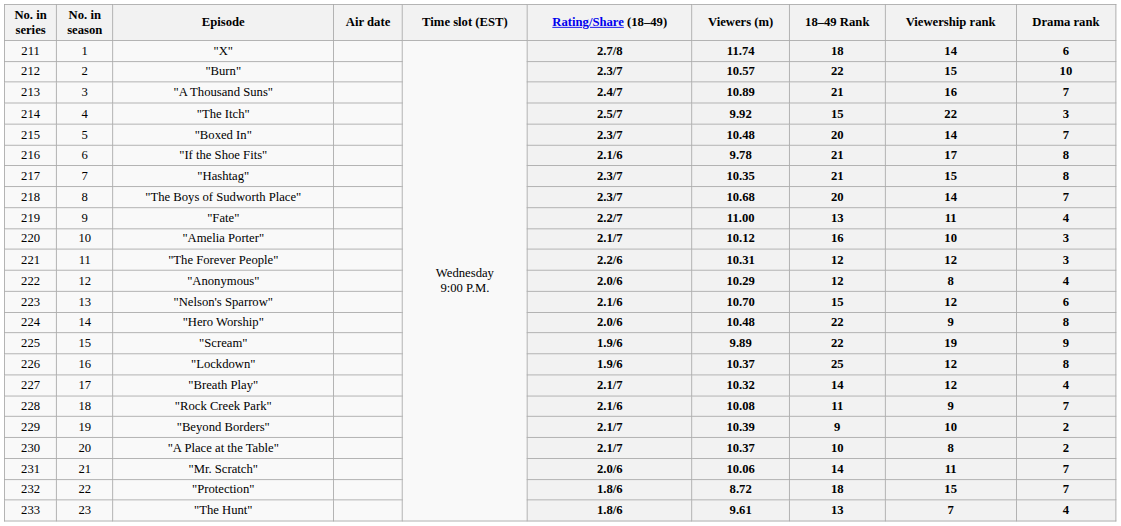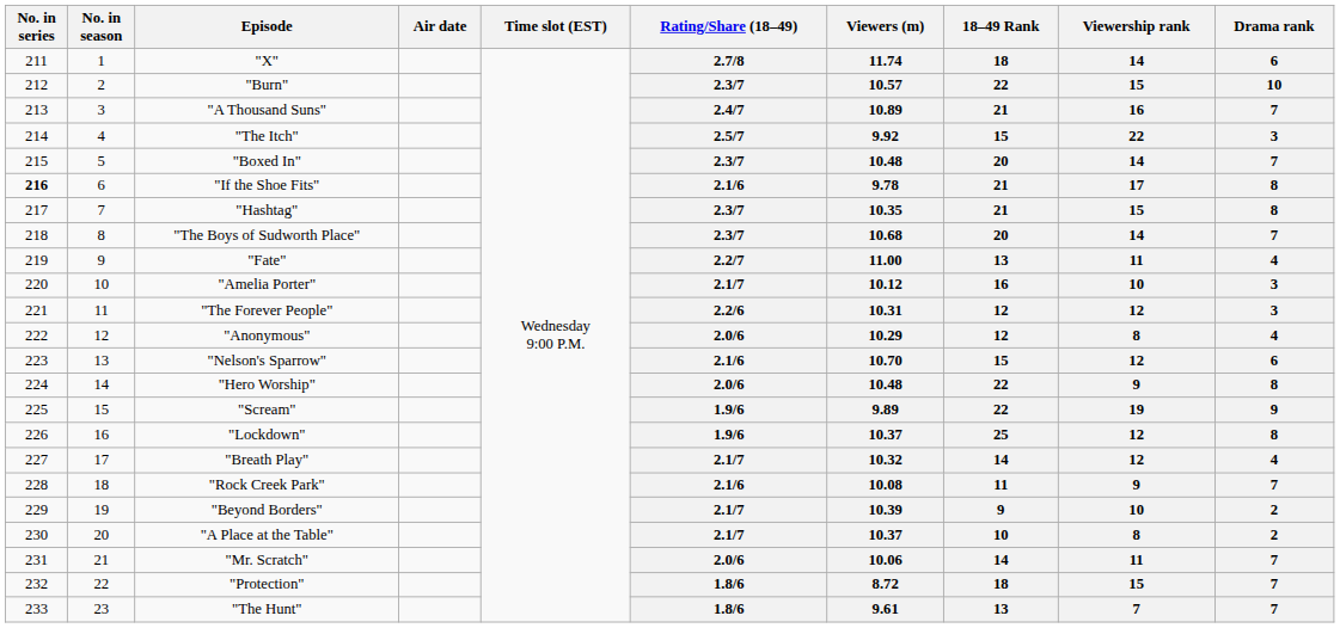 <table class="wikitable" style="font-size:90%; text-align:center; width: 100%; margin-left: auto; margin-right: auto;">
 <tr>
 <th>No. in<br>series</th>
 <th>No. in<br>season</th>
 <th>Episode</th>
 <th>Air date</th>
 <th>Time slot (EST)</th>
 <th><a href='#'>Rating/Share</a> (18–49)</th>
 <th>Viewers (m)</th>
 <th>18–49 Rank</th>
 <th>Viewership rank</th>
 <th>Drama rank</th>
 </tr>
 <tr>
 <td style="text-align:center">211</td>
 <td style="text-align:center">1</td>
 <td>"X"</td>
 <td></td>
 <td style="text-align:center" rowspan=23>Wednesday<br>9:00 P.M.</td>
 <th>2.7/8</th>
 <th>11.74</th>
 <th>18</th>
 <th>14</th>
 <th>6</th>
 </tr>
 <tr>
 <td style="text-align:center">212</td>
 <td style="text-align:center">2</td>
 <td>"Burn"</td>
 <td></td>
 <th>2.3/7</th>
 <th>10.57</th>
 <th>22</th>
 <th>15</th>
 <th>10</th>
 </tr>
 <tr>
 <td style="text-align:center">213</td>
 <td style="text-align:center">3</td>
 <td>"A Thousand Suns"</td>
 <td></td>
 <th>2.4/7</th>
 <th>10.89</th>
 <th>21</th>
 <th>16</th>
 <th>7</th>
 </tr>
 <tr>
 <td style="text-align:center">214</td>
 <td style="text-align:center">4</td>
 <td>"The Itch"</td>
 <td></td>
 <th>2.5/7</th>
 <th>9.92</th>
 <th>15</th>
 <th>22</th>
 <th>3</th>
 </tr>
 <tr>
 <td style="text-align:center">215</td>
 <td style="text-align:center">5</td>
 <td>"Boxed In"</td>
 <td></td>
 <th>2.3/7</th>
 <th>10.48</th>
 <th>20</th>
 <th>14</th>
 <th>7</th>
 </tr>
 <tr>
-<td style="text-align:center">216</td>
+<td style="text-align:center"><strong>216</strong></td>
 <td style="text-align:center">6</td>
 <td>"If the Shoe Fits"</td>
 <td></td>
 <th>2.1/6</th>
 <th>9.78</th>
 <th>21</th>
 <th>17</th>
 <th>8</th>
 </tr>
 <tr>
 <td style="text-align:center">217</td>
 <td style="text-align:center">7</td>
 <td>"Hashtag"</td>
 <td></td>
 <th>2.3/7</th>
 <th>10.35</th>
 <th>21</th>
 <th>15</th>
 <th>8</th>
 </tr>
 <tr>
 <td style="text-align:center">218</td>
 <td style="text-align:center">8</td>
 <td>"The Boys of Sudworth Place"</td>
 <td></td>
 <th>2.3/7</th>
 <th>10.68</th>
 <th>20</th>
 <th>14</th>
 <th>7</th>
 </tr>
 <tr>
 <td style="text-align:center">219</td>
 <td style="text-align:center">9</td>
 <td>"Fate"</td>
 <td></td>
 <th>2.2/7</th>
 <th>11.00</th>
 <th>13</th>
 <th>11</th>
 <th>4</th>
 </tr>
 <tr>
 <td style="text-align:center">220</td>
 <td style="text-align:center">10</td>
 <td>"Amelia Porter"</td>
 <td></td>
 <th>2.1/7</th>
 <th>10.12</th>
 <th>16</th>
 <th>10</th>
 <th>3</th>
 </tr>
 <tr>
 <td style="text-align:center">221</td>
 <td style="text-align:center">11</td>
 <td>"The Forever People"</td>
 <td></td>
 <th>2.2/6</th>
 <th>10.31</th>
 <th>12</th>
 <th>12</th>
 <th>3</th>
 </tr>
 <tr>
 <td style="text-align:center">222</td>
 <td style="text-align:center">12</td>
 <td>"Anonymous"</td>
 <td></td>
 <th>2.0/6</th>
 <th>10.29</th>
 <th>12</th>
 <th>8</th>
 <th>4</th>
 </tr>
 <tr>
 <td style="text-align:center">223</td>
 <td style="text-align:center">13</td>
 <td>"Nelson's Sparrow"</td>
 <td></td>
 <th>2.1/6</th>
 <th>10.70</th>
 <th>15</th>
 <th>12</th>
 <th>6</th>
 </tr>
 <tr>
 <td style="text-align:center">224</td>
 <td style="text-align:center">14</td>
 <td>"Hero Worship"</td>
 <td></td>
 <th>2.0/6</th>
 <th>10.48</th>
 <th>22</th>
 <th>9</th>
 <th>8</th>
 </tr>
 <tr>
 <td style="text-align:center">225</td>
 <td style="text-align:center">15</td>
 <td>"Scream"</td>
 <td></td>
 <th>1.9/6</th>
 <th>9.89</th>
 <th>22</th>
 <th>19</th>
 <th>9</th>
 </tr>
 <tr>
 <td style="text-align:center">226</td>
 <td style="text-align:center">16</td>
 <td>"Lockdown"</td>
 <td></td>
 <th>1.9/6</th>
 <th>10.37</th>
 <th>25</th>
 <th>12</th>
 <th>8</th>
 </tr>
 <tr>
 <td style="text-align:center">227</td>
 <td style="text-align:center">17</td>
 <td>"Breath Play"</td>
 <td></td>
 <th>2.1/7</th>
 <th>10.32</th>
 <th>14</th>
 <th>12</th>
 <th>4</th>
 </tr>
 <tr>
 <td style="text-align:center">228</td>
 <td style="text-align:center">18</td>
 <td>"Rock Creek Park"</td>
 <td></td>
 <th>2.1/6</th>
 <th>10.08</th>
 <th>11</th>
 <th>9</th>
 <th>7</th>
 </tr>
 <tr>
 <td style="text-align:center">229</td>
 <td style="text-align:center">19</td>
 <td>"Beyond Borders"</td>
 <td></td>
 <th>2.1/7</th>
 <th>10.39</th>
 <th>9</th>
 <th>10</th>
 <th>2</th>
 </tr>
 <tr>
 <td style="text-align:center">230</td>
 <td style="text-align:center">20</td>
 <td>"A Place at the Table"</td>
 <td></td>
 <th>2.1/7</th>
 <th>10.37</th>
 <th>10</th>
 <th>8</th>
 <th>2</th>
 </tr>
 <tr>
 <td style="text-align:center">231</td>
 <td style="text-align:center">21</td>
 <td>"Mr. Scratch"</td>
 <td></td>
 <th>2.0/6</th>
 <th>10.06</th>
 <th>14</th>
 <th>11</th>
 <th>7</th>
 </tr>
 <tr>
 <td style="text-align:center">232</td>
 <td style="text-align:center">22</td>
 <td>"Protection"</td>
 <td></td>
 <th>1.8/6</th>
 <th>8.72</th>
 <th>18</th>
 <th>15</th>
 <th>7</th>
 </tr>
 <tr>
 <td style="text-align:center">233</td>
 <td style="text-align:center">23</td>
 <td>"The Hunt"</td>
 <td></td>
 <th>1.8/6</th>
 <th>9.61</th>
 <th>13</th>
 <th>7</th>
-<th>4</th>
+<th>7</th>
 </tr>
 </table>
